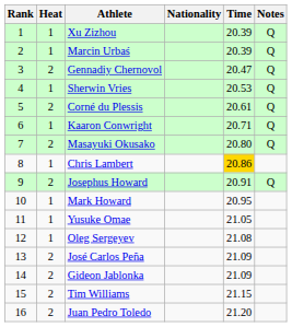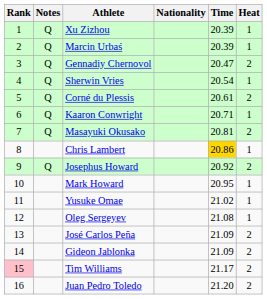 <table class="wikitable sortable" style="text-align:center;font-size:95%">
 <tr>
 <th>Rank</th>
-<th>Heat</th>
+<th>Notes</th>
 <th>Athlete</th>
 <th>Nationality</th>
 <th>Time</th>
-<th>Notes</th>
+<th>Heat</th>
 </tr>
 <tr bgcolor=ccffcc>
 <td>1</td>
-<td>1</td>
+<td>Q</td>
 <td align="left"><a href='#'>Xu Zizhou</a></td>
 <td align=left></td>
 <td>20.39</td>
-<td>Q</td>
+<td>1</td>
 </tr>
 <tr bgcolor=ccffcc>
 <td>2</td>
-<td>1</td>
+<td>Q</td>
 <td align="left"><a href='#'>Marcin Urbaś</a></td>
 <td align=left></td>
 <td>20.39</td>
-<td>Q</td>
+<td>1</td>
 </tr>
 <tr bgcolor=ccffcc>
 <td>3</td>
-<td>2</td>
+<td>Q</td>
 <td align="left"><a href='#'>Gennadiy Chernovol</a></td>
 <td align=left></td>
 <td>20.47</td>
-<td>Q</td>
+<td>2</td>
 </tr>
 <tr bgcolor=ccffcc>
 <td>4</td>
-<td>1</td>
+<td>Q</td>
 <td align="left"><a href='#'>Sherwin Vries</a></td>
 <td align=left></td>
-<td>20.53</td>
-<td>Q</td>
+<td>20.54</td>
+<td>1</td>
 </tr>
 <tr bgcolor=ccffcc>
 <td>5</td>
-<td>2</td>
+<td>Q</td>
 <td align="left"><a href='#'>Corné du Plessis</a></td>
 <td align=left></td>
 <td>20.61</td>
-<td>Q</td>
+<td>2</td>
 </tr>
 <tr bgcolor=ccffcc>
 <td>6</td>
-<td>1</td>
+<td>Q</td>
 <td align="left"><a href='#'>Kaaron Conwright</a></td>
 <td align=left></td>
 <td>20.71</td>
-<td>Q</td>
+<td>1</td>
 </tr>
 <tr bgcolor=ccffcc>
 <td>7</td>
-<td>2</td>
+<td>Q</td>
 <td align="left"><a href='#'>Masayuki Okusako</a></td>
 <td align=left></td>
-<td>20.80</td>
-<td>Q</td>
+<td>20.81</td>
+<td>2</td>
 </tr>
 <tr>
 <td>8</td>
-<td>1</td>
+<td></td>
 <td align="left"><a href='#'>Chris Lambert</a></td>
 <td align=left></td>
 <td style="background: gold;">20.86</td>
-<td></td>
+<td>1</td>
 </tr>
 <tr bgcolor=ccffcc>
 <td>9</td>
-<td>2</td>
+<td>Q</td>
 <td align="left"><a href='#'>Josephus Howard</a></td>
 <td align=left></td>
-<td>20.91</td>
-<td>Q</td>
+<td>20.92</td>
+<td>2</td>
 </tr>
 <tr>
 <td>10</td>
-<td>1</td>
+<td></td>
 <td align="left"><a href='#'>Mark Howard</a></td>
 <td align=left></td>
 <td>20.95</td>
-<td></td>
+<td>1</td>
 </tr>
 <tr>
 <td>11</td>
-<td>1</td>
+<td></td>
 <td align="left"><a href='#'>Yusuke Omae</a></td>
 <td align=left></td>
-<td>21.05</td>
-<td></td>
+<td>21.02</td>
+<td>1</td>
 </tr>
 <tr>
 <td>12</td>
-<td>1</td>
+<td></td>
 <td align="left"><a href='#'>Oleg Sergeyev</a></td>
 <td align=left></td>
 <td>21.08</td>
-<td></td>
+<td>1</td>
 </tr>
 <tr>
 <td>13</td>
-<td>2</td>
+<td></td>
 <td align="left"><a href='#'>José Carlos Peña</a></td>
 <td align=left></td>
 <td>21.09</td>
-<td></td>
+<td>2</td>
 </tr>
 <tr>
 <td>14</td>
-<td>2</td>
+<td></td>
 <td align="left"><a href='#'>Gideon Jablonka</a></td>
 <td align=left></td>
 <td>21.09</td>
-<td></td>
+<td>2</td>
 </tr>
 <tr>
-<td>15</td>
-<td>2</td>
+<td style="background: pink;">15</td>
+<td></td>
 <td align="left"><a href='#'>Tim Williams</a></td>
 <td align=left></td>
-<td>21.15</td>
-<td></td>
+<td>21.17</td>
+<td>2</td>
 </tr>
 <tr>
 <td>16</td>
-<td>2</td>
+<td></td>
 <td align="left"><a href='#'>Juan Pedro Toledo</a></td>
 <td align=left></td>
 <td>21.20</td>
-<td></td>
+<td>2</td>
 </tr>
 </table>
